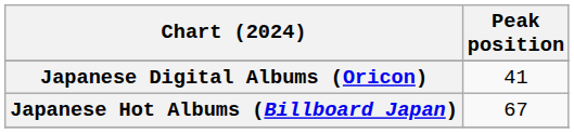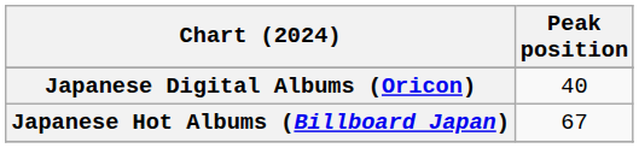 <table class="wikitable sortable plainrowheaders" style="text-align:center">
 <tr>
 <th scope="col">Chart (2024)</th>
 <th scope="col">Peak<br>position</th>
 </tr>
 <tr>
 </tr>
 <tr>
 <th scope="row">Japanese Digital Albums (<a href='#'>Oricon</a>)</th>
-<td>41</td>
+<td>40</td>
 </tr>
 <tr>
 <th scope="row">Japanese Hot Albums (<em><a href='#'>Billboard Japan</a></em>)</th>
 <td>67</td>
 </tr>
 <tr>
 </tr>
 <tr>
 </tr>
 <tr>
 </tr>
 </table>
